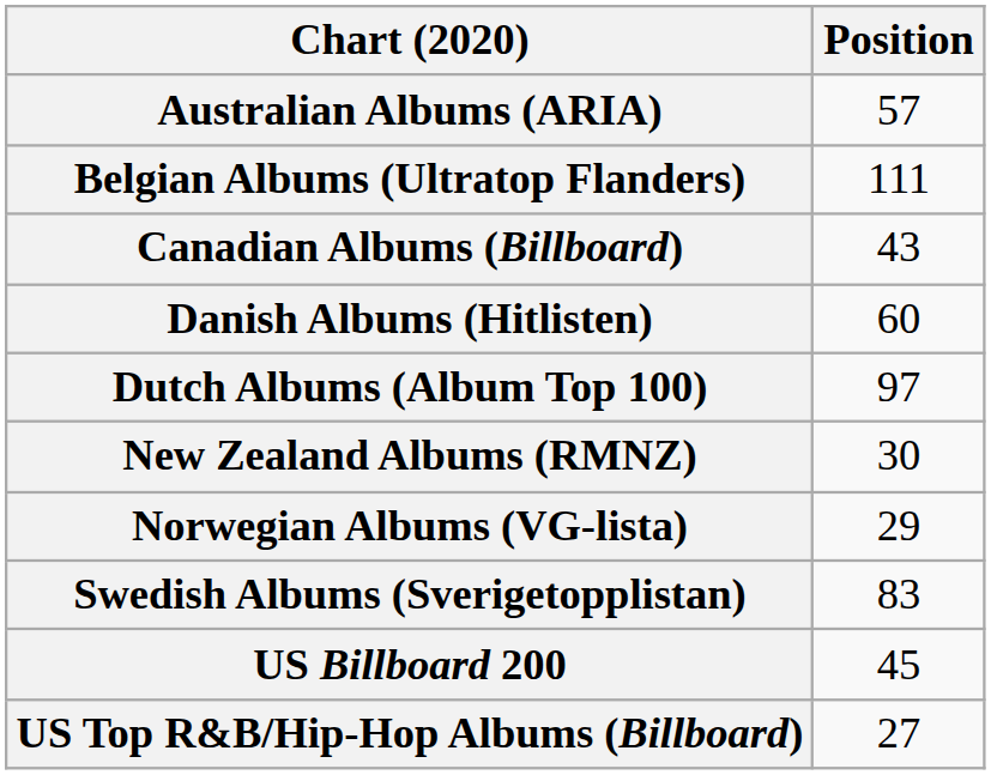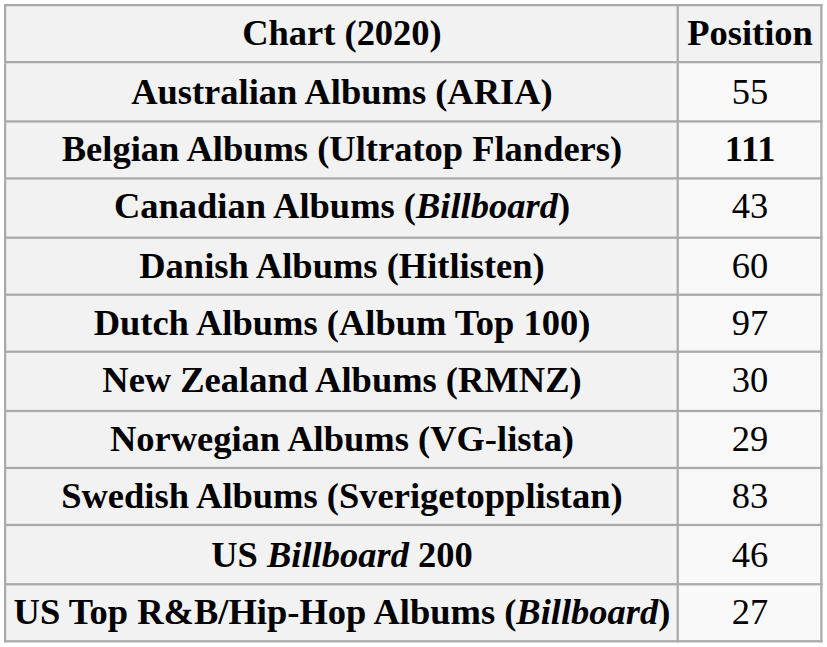 <table class="wikitable sortable plainrowheaders" style="text-align:center">
 <tr>
 <th scope="col">Chart (2020)</th>
 <th scope="col">Position</th>
 </tr>
 <tr>
 <th scope="row">Australian Albums (ARIA)</th>
-<td>57</td>
+<td>55</td>
 </tr>
 <tr>
 <th scope="row">Belgian Albums (Ultratop Flanders)</th>
-<td>111</td>
+<td><strong>111</strong></td>
 </tr>
 <tr>
 <th scope="row">Canadian Albums (<em>Billboard</em>)</th>
 <td>43</td>
 </tr>
 <tr>
 <th scope="row">Danish Albums (Hitlisten)</th>
 <td>60</td>
 </tr>
 <tr>
 <th scope="row">Dutch Albums (Album Top 100)</th>
 <td>97</td>
 </tr>
 <tr>
 <th scope="row">New Zealand Albums (RMNZ)</th>
 <td>30</td>
 </tr>
 <tr>
 <th scope="row">Norwegian Albums (VG-lista)</th>
 <td>29</td>
 </tr>
 <tr>
 <th scope="row">Swedish Albums (Sverigetopplistan)</th>
 <td>83</td>
 </tr>
 <tr>
 <th scope="row">US <em>Billboard</em> 200</th>
-<td>45</td>
+<td>46</td>
 </tr>
 <tr>
 <th scope="row">US Top R&B/Hip-Hop Albums (<em>Billboard</em>)</th>
 <td>27</td>
 </tr>
 </table>
